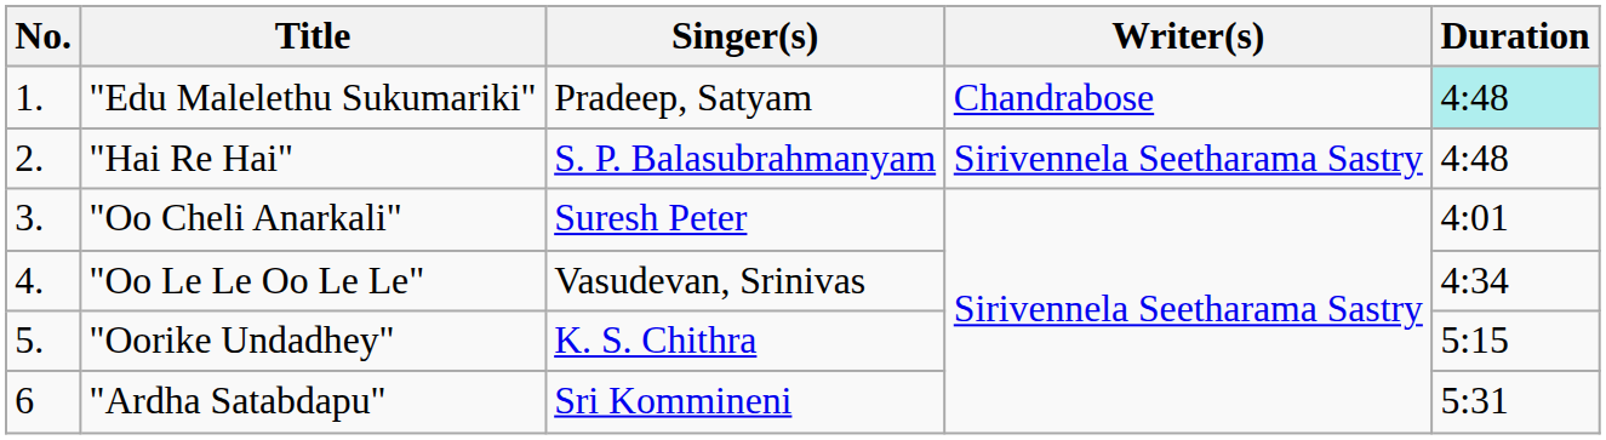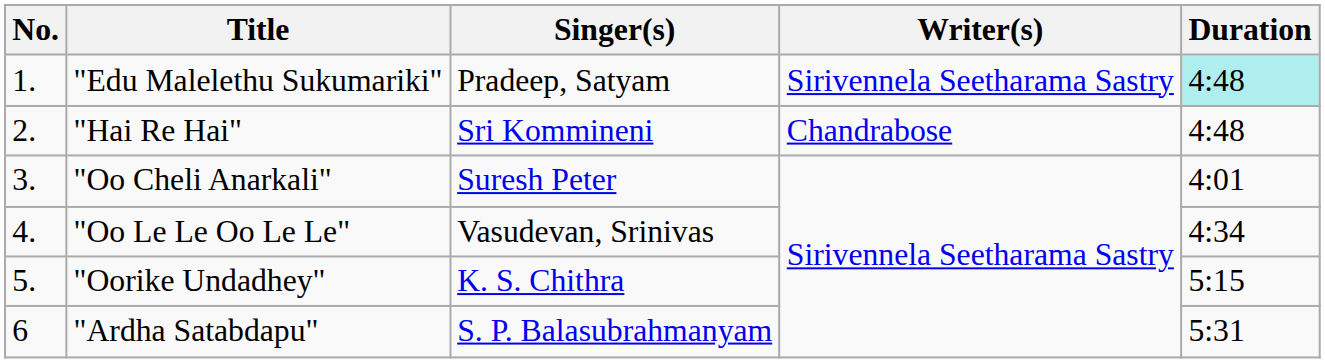 <table class="wikitable">
 <tr>
 <th><abbr>No.</abbr></th>
 <th>Title</th>
 <th>Singer(s)</th>
 <th>Writer(s)</th>
 <th>Duration</th>
 </tr>
 <tr>
 <td>1.</td>
 <td>"Edu Malelethu Sukumariki"</td>
 <td>Pradeep, Satyam</td>
-<td><a href='#'>Chandrabose</a></td>
+<td><a href='#'>Sirivennela Seetharama Sastry</a></td>
 <td style="background: paleturquoise;">4:48</td>
 </tr>
 <tr>
 <td>2.</td>
 <td>"Hai Re Hai"</td>
-<td><a href='#'>S. P. Balasubrahmanyam</a></td>
-<td><a href='#'>Sirivennela Seetharama Sastry</a></td>
+<td><a href='#'>Sri Kommineni</a></td>
+<td><a href='#'>Chandrabose</a></td>
 <td>4:48</td>
 </tr>
 <tr>
 <td>3.</td>
 <td>"Oo Cheli Anarkali"</td>
 <td><a href='#'>Suresh Peter</a></td>
 <td rowspan="4"><a href='#'>Sirivennela Seetharama Sastry</a></td>
 <td>4:01</td>
 </tr>
 <tr>
 <td>4.</td>
 <td>"Oo Le Le Oo Le Le"</td>
 <td>Vasudevan, Srinivas</td>
 <td>4:34</td>
 </tr>
 <tr>
 <td>5.</td>
 <td>"Oorike Undadhey"</td>
 <td><a href='#'>K. S. Chithra</a></td>
 <td>5:15</td>
 </tr>
 <tr>
 <td>6</td>
 <td>"Ardha Satabdapu"</td>
-<td><a href='#'>Sri Kommineni</a></td>
+<td><a href='#'>S. P. Balasubrahmanyam</a></td>
 <td>5:31</td>
 </tr>
 </table>
